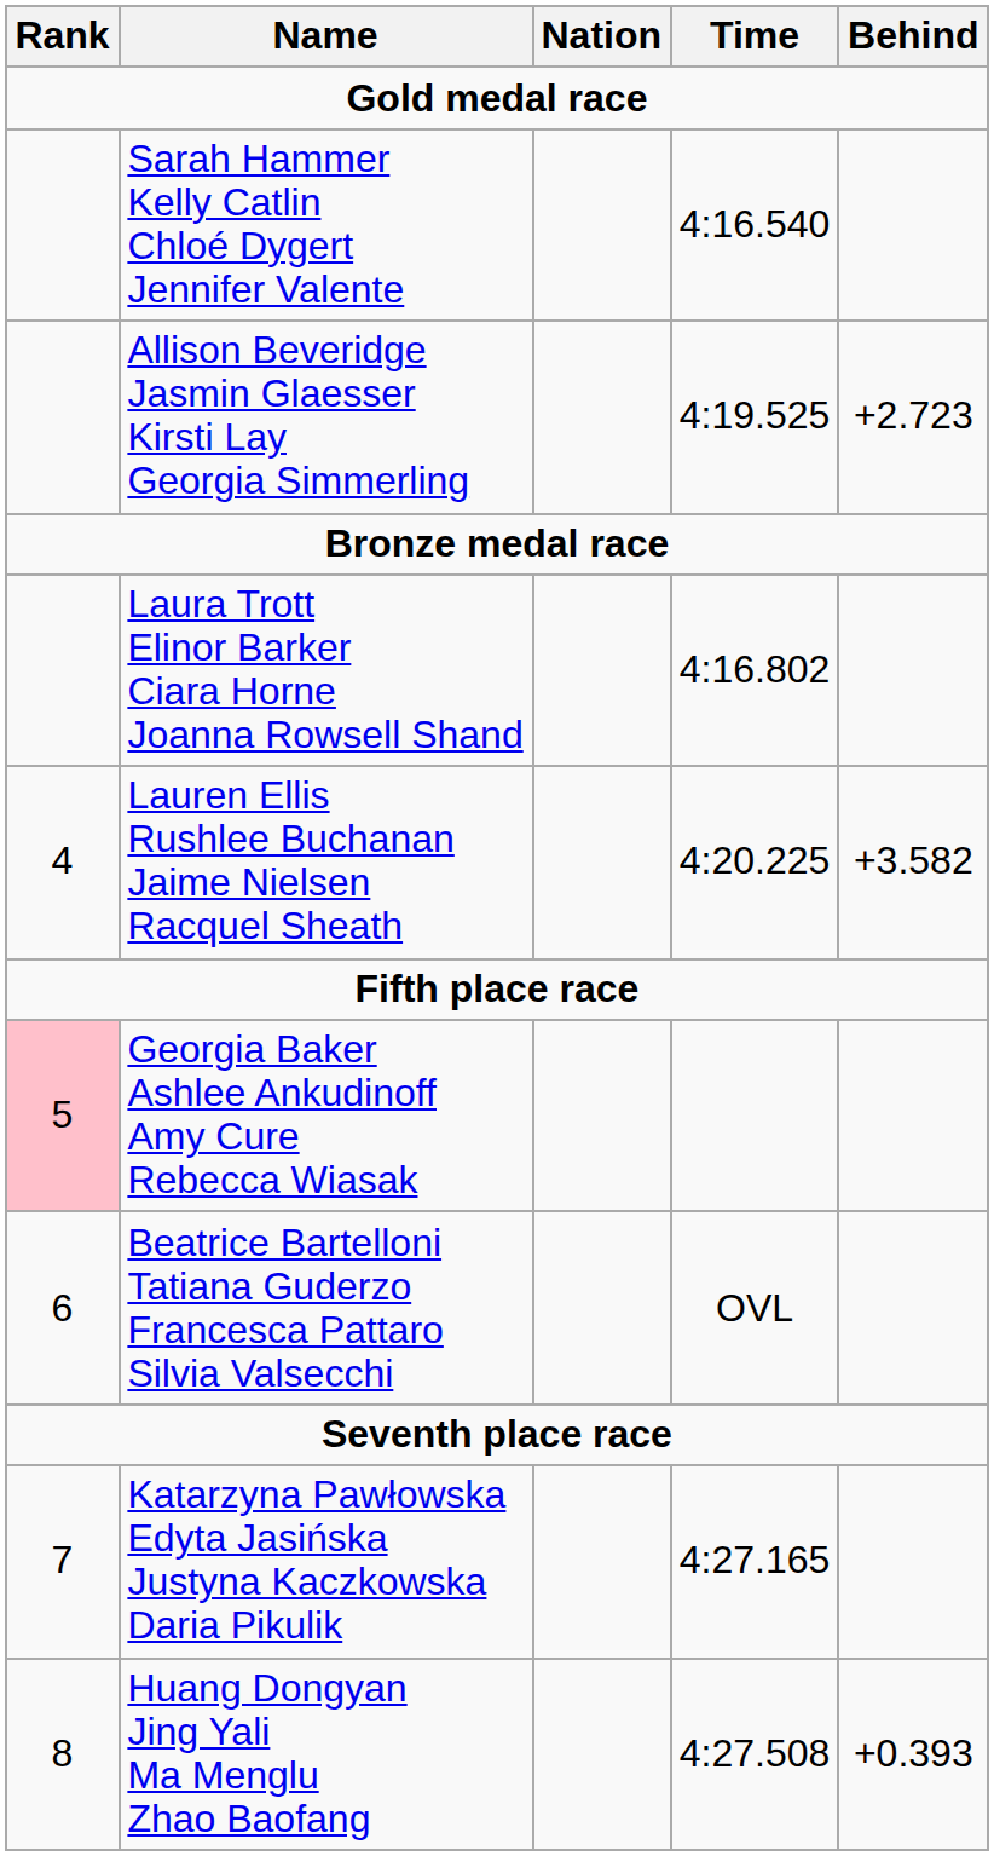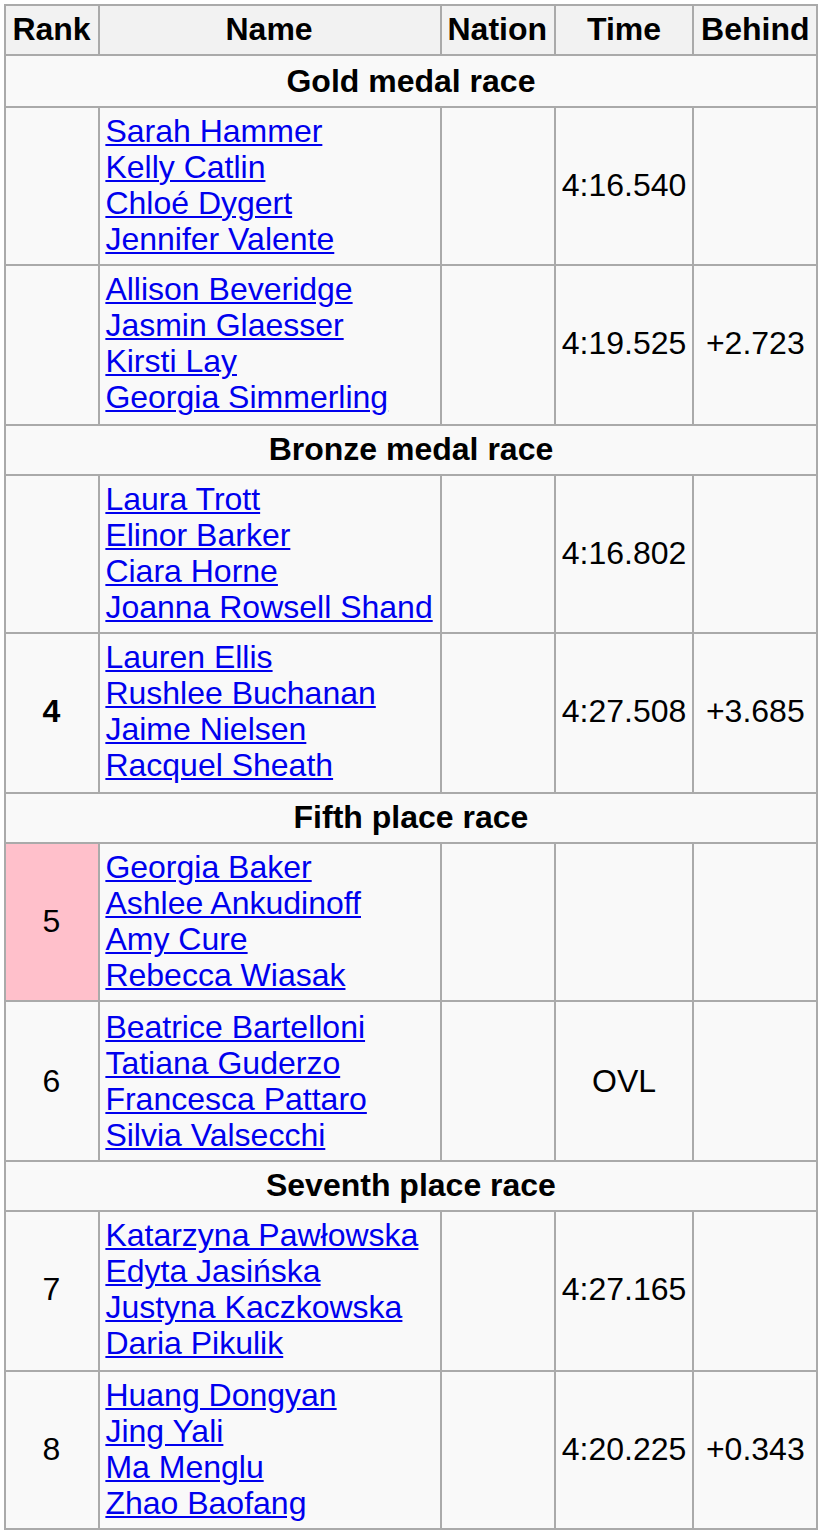 <table class="wikitable" style="text-align:center">
 <tr>
 <th>Rank</th>
 <th>Name</th>
 <th>Nation</th>
 <th>Time</th>
 <th>Behind</th>
 </tr>
 <tr>
 <td colspan=5><strong>Gold medal race</strong></td>
 </tr>
 <tr>
 <td></td>
 <td align=left><a href='#'>Sarah Hammer</a><br><a href='#'>Kelly Catlin</a><br><a href='#'>Chloé Dygert</a><br><a href='#'>Jennifer Valente</a></td>
 <td align=left></td>
 <td>4:16.540</td>
 <td></td>
 </tr>
 <tr>
 <td></td>
 <td align=left><a href='#'>Allison Beveridge</a><br><a href='#'>Jasmin Glaesser</a><br><a href='#'>Kirsti Lay</a><br><a href='#'>Georgia Simmerling</a></td>
 <td align=left></td>
 <td>4:19.525</td>
 <td>+2.723</td>
 </tr>
 <tr>
 <td colspan=5><strong>Bronze medal race</strong></td>
 </tr>
 <tr>
 <td></td>
 <td align=left><a href='#'>Laura Trott</a><br><a href='#'>Elinor Barker</a><br><a href='#'>Ciara Horne</a><br><a href='#'>Joanna Rowsell Shand</a></td>
 <td align=left></td>
 <td>4:16.802</td>
 <td></td>
 </tr>
 <tr>
-<td>4</td>
+<td><strong>4</strong></td>
 <td align=left><a href='#'>Lauren Ellis</a><br><a href='#'>Rushlee Buchanan</a><br><a href='#'>Jaime Nielsen</a><br><a href='#'>Racquel Sheath</a></td>
 <td align=left></td>
-<td>4:20.225</td>
-<td>+3.582</td>
+<td>4:27.508</td>
+<td>+3.685</td>
 </tr>
 <tr>
 <td colspan=5><strong>Fifth place race</strong></td>
 </tr>
 <tr>
 <td style="background: pink;">5</td>
 <td align=left><a href='#'>Georgia Baker</a><br><a href='#'>Ashlee Ankudinoff</a><br><a href='#'>Amy Cure</a><br><a href='#'>Rebecca Wiasak</a></td>
 <td align=left></td>
 <td></td>
 <td></td>
 </tr>
 <tr>
 <td>6</td>
 <td align=left><a href='#'>Beatrice Bartelloni</a><br><a href='#'>Tatiana Guderzo</a><br><a href='#'>Francesca Pattaro</a><br><a href='#'>Silvia Valsecchi</a></td>
 <td align=left></td>
 <td>OVL</td>
 <td></td>
 </tr>
 <tr>
 <td colspan=5><strong>Seventh place race</strong></td>
 </tr>
 <tr>
 <td>7</td>
 <td align=left><a href='#'>Katarzyna Pawłowska</a><br><a href='#'>Edyta Jasińska</a><br><a href='#'>Justyna Kaczkowska</a><br><a href='#'>Daria Pikulik</a></td>
 <td align=left></td>
 <td>4:27.165</td>
 <td></td>
 </tr>
 <tr>
 <td>8</td>
 <td align=left><a href='#'>Huang Dongyan</a><br><a href='#'>Jing Yali</a><br><a href='#'>Ma Menglu</a><br><a href='#'>Zhao Baofang</a></td>
 <td align=left></td>
-<td>4:27.508</td>
-<td>+0.393</td>
+<td>4:20.225</td>
+<td>+0.343</td>
 </tr>
 </table>
